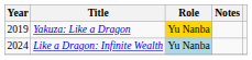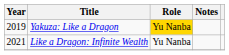 <table class="wikitable">
 <tr>
 <th>Year</th>
 <th>Title</th>
 <th>Role</th>
 <th>Notes</th>
 <th></th>
 </tr>
 <tr>
 <td>2019</td>
 <td><em><a href='#'>Yakuza: Like a Dragon</a></em></td>
 <td style="background: gold;">Yu Nanba</td>
 <td></td>
 <td></td>
 </tr>
 <tr>
-<td>2024</td>
+<td>2021</td>
 <td><em><a href='#'>Like a Dragon: Infinite Wealth</a></em></td>
-<td style="background: lightblue;">Yu Nanba</td>
+<td>Yu Nanba</td>
 <td></td>
 <td></td>
 </tr>
 <tr>
 </tr>
 </table>
